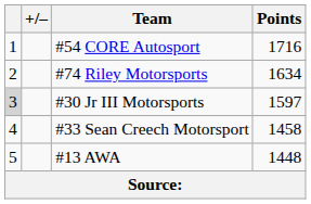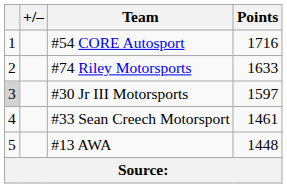 <table class="wikitable" style="font-size: 95%;">
 <tr>
 <th scope="col"></th>
 <th scope="col">+/–</th>
 <th scope="col">Team</th>
 <th scope="col">Points</th>
 </tr>
 <tr>
 <td align=center>1</td>
 <td align="left"></td>
 <td> #54 <a href='#'>CORE Autosport</a></td>
 <td align=right>1716</td>
 </tr>
 <tr>
 <td align=center>2</td>
 <td align="left"></td>
 <td> #74 <a href='#'>Riley Motorsports</a></td>
-<td align=right>1634</td>
+<td align=right>1633</td>
 </tr>
 <tr>
 <td align=center style="background: lightgrey;">3</td>
 <td align="left"></td>
 <td> #30 Jr III Motorsports</td>
 <td align=right>1597</td>
 </tr>
 <tr>
 <td align=center>4</td>
 <td align="left"></td>
 <td> #33 Sean Creech Motorsport</td>
-<td align=right>1458</td>
+<td align=right>1461</td>
 </tr>
 <tr>
 <td align=center>5</td>
 <td align="left"></td>
 <td> #13 AWA</td>
 <td align=right>1448</td>
 </tr>
 <tr>
 <th colspan=5>Source:</th>
 </tr>
 </table>
